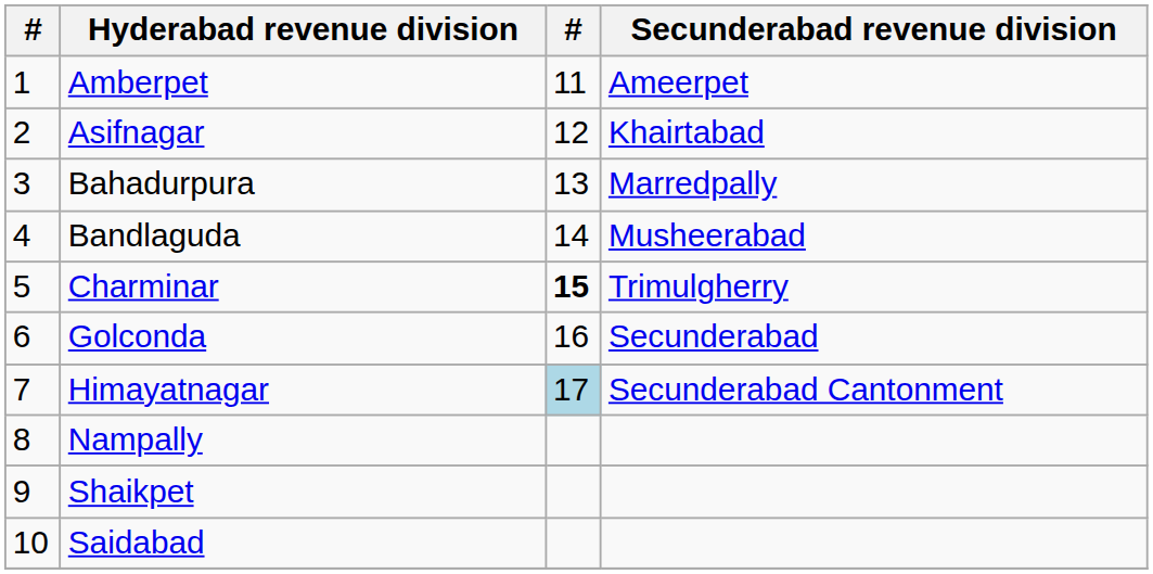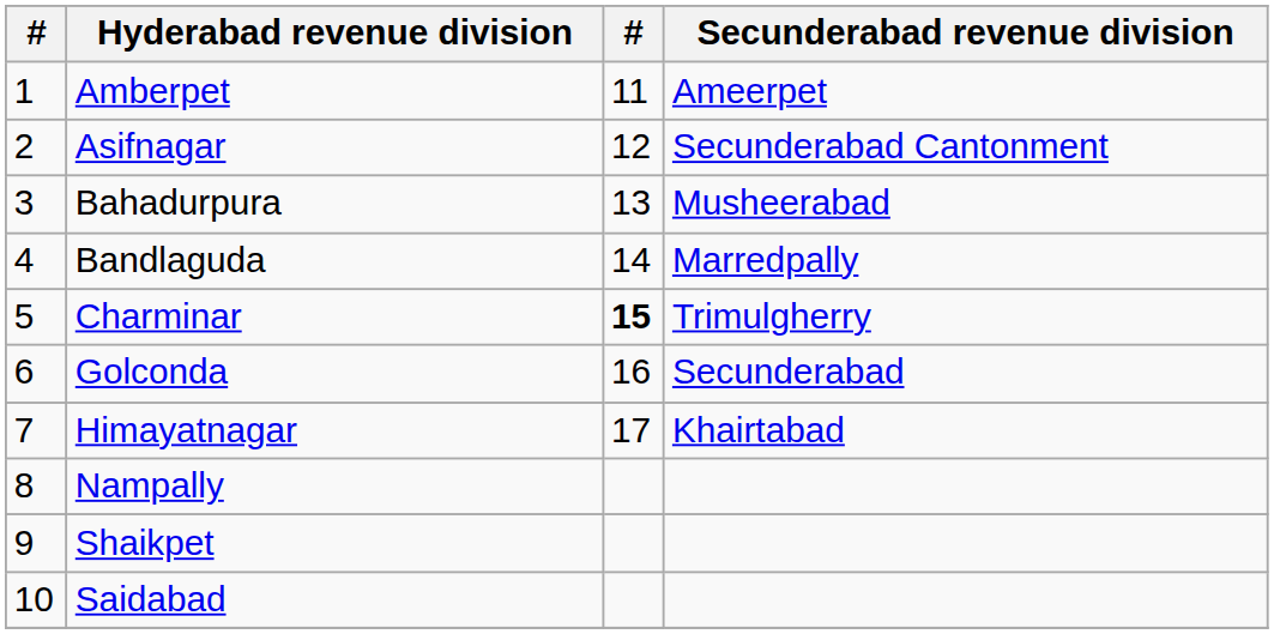 <table class="wikitable" style="width:425pt;">
 <tr>
 <th>#</th>
 <th>Hyderabad revenue division</th>
 <th>#</th>
 <th>Secunderabad revenue division</th>
 </tr>
 <tr>
 <td>1</td>
 <td><a href='#'>Amberpet</a></td>
 <td>11</td>
 <td><a href='#'>Ameerpet</a></td>
 </tr>
 <tr>
 <td>2</td>
 <td><a href='#'>Asifnagar</a></td>
 <td>12</td>
-<td><a href='#'>Khairtabad</a></td>
+<td><a href='#'>Secunderabad Cantonment</a></td>
 </tr>
 <tr>
 <td>3</td>
 <td>Bahadurpura</td>
 <td>13</td>
-<td><a href='#'>Marredpally</a></td>
+<td><a href='#'>Musheerabad</a></td>
 </tr>
 <tr>
 <td>4</td>
 <td>Bandlaguda</td>
 <td>14</td>
-<td><a href='#'>Musheerabad</a></td>
+<td><a href='#'>Marredpally</a></td>
 </tr>
 <tr>
 <td>5</td>
 <td><a href='#'>Charminar</a></td>
 <td><strong>15</strong></td>
 <td><a href='#'>Trimulgherry</a></td>
 </tr>
 <tr>
 <td>6</td>
 <td><a href='#'>Golconda</a></td>
 <td>16</td>
 <td><a href='#'>Secunderabad</a></td>
 </tr>
 <tr>
 <td>7</td>
 <td><a href='#'>Himayatnagar</a></td>
-<td style="background: lightblue;">17</td>
-<td><a href='#'>Secunderabad Cantonment</a></td>
+<td>17</td>
+<td><a href='#'>Khairtabad</a></td>
 </tr>
 <tr>
 <td>8</td>
 <td><a href='#'>Nampally</a></td>
 <td></td>
 <td></td>
 </tr>
 <tr>
 <td>9</td>
 <td><a href='#'>Shaikpet</a></td>
 <td></td>
 <td></td>
 </tr>
 <tr>
 <td>10</td>
 <td><a href='#'>Saidabad</a></td>
 <td></td>
 <td></td>
 </tr>
 <tr>
 </tr>
 </table>
